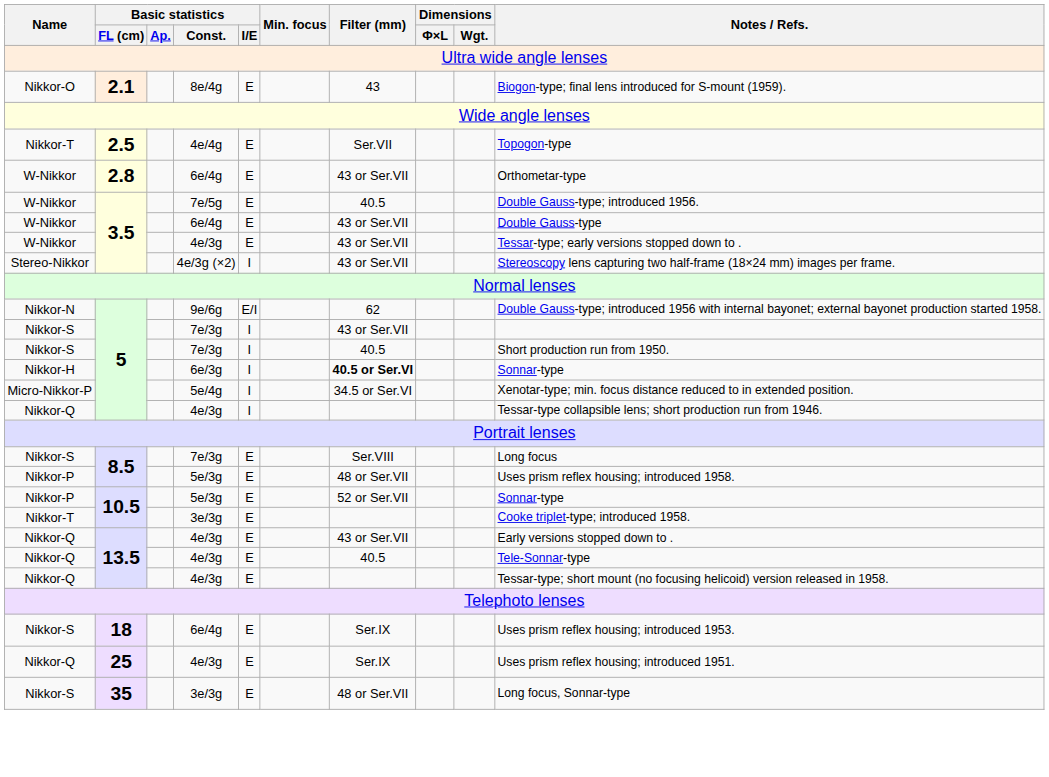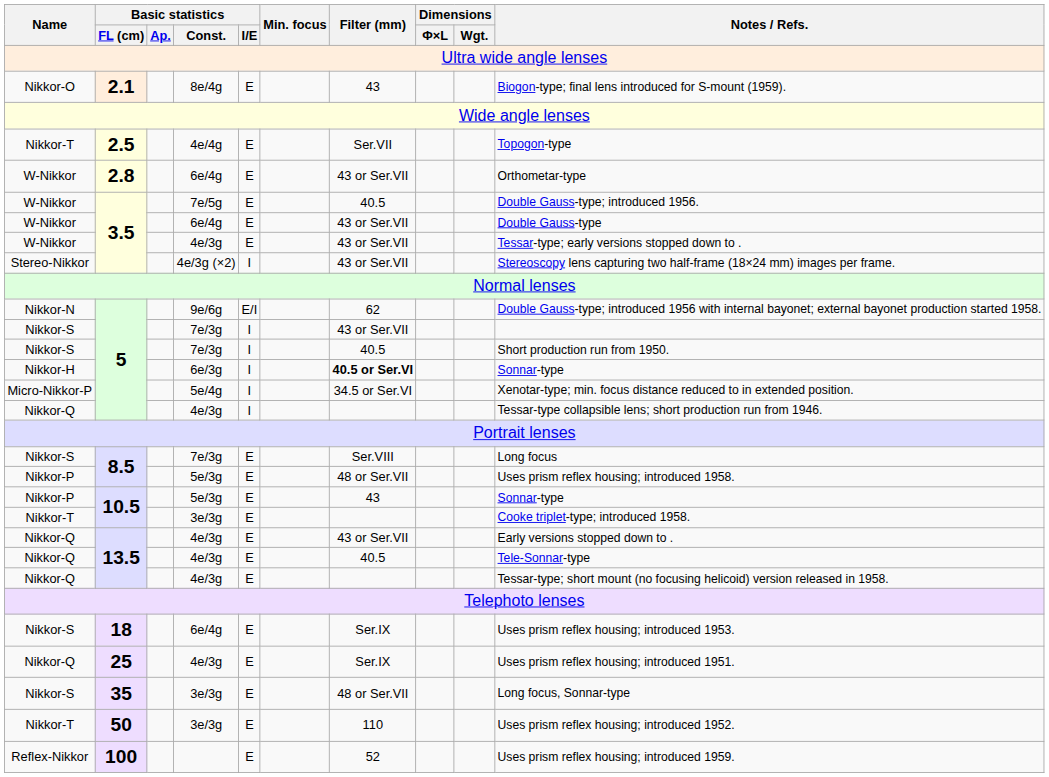 <table class="wikitable sortable" style="font-size:90%;text-align:center;">
 <tr>
 <th rowspan=2>Name</th>
 <th colspan=4>Basic statistics</th>
 <th rowspan=2>Min. focus</th>
 <th rowspan=2>Filter (mm)</th>
 <th colspan=2>Dimensions</th>
 <th rowspan=2 class="unsortable">Notes / Refs.</th>
 </tr>
 <tr>
 <th><a href='#'>FL</a> (cm)</th>
 <th><a href='#'>Ap.</a></th>
 <th>Const.</th>
 <th>I/E</th>
 <th>Φ×L</th>
 <th>Wgt.</th>
 </tr>
 <tr>
 <td colspan=10 style="font-size:125%;background:#fed;" data-sort-value="zzz010"><a href='#'>Ultra wide angle lenses</a></td>
 </tr>
 <tr>
 <td>Nikkor-O</td>
 <th style="font-size:150%;background:#fed;">2.1</th>
 <td></td>
 <td>8e/4g</td>
 <td>E</td>
 <td></td>
 <td>43</td>
 <td></td>
 <td></td>
 <td style="text-align:left;font-size:95%;"><a href='#'>Biogon</a>-type; final lens introduced for S-mount (1959).</td>
 </tr>
 <tr>
 <td colspan=10 style="font-size:125%;background:#ffd;" data-sort-value="zzz020"><a href='#'>Wide angle lenses</a></td>
 </tr>
 <tr>
 <td>Nikkor-T</td>
 <th style="font-size:150%;background:#ffd;">2.5</th>
 <td></td>
 <td>4e/4g</td>
 <td>E</td>
 <td></td>
 <td>Ser.VII</td>
 <td></td>
 <td></td>
 <td style="text-align:left;font-size:95%;"><a href='#'>Topogon</a>-type</td>
 </tr>
 <tr>
 <td>W-Nikkor</td>
 <th style="font-size:150%;background:#ffd;">2.8</th>
 <td></td>
 <td>6e/4g</td>
 <td>E</td>
 <td></td>
 <td>43 or Ser.VII</td>
 <td></td>
 <td></td>
 <td style="text-align:left;font-size:95%;">Orthometar-type</td>
 </tr>
 <tr>
 <td>W-Nikkor</td>
 <th style="font-size:150%;background:#ffd;" rowspan=4>3.5</th>
 <td></td>
 <td>7e/5g</td>
 <td>E</td>
 <td></td>
 <td>40.5</td>
 <td></td>
 <td></td>
 <td style="text-align:left;font-size:95%;"><a href='#'>Double Gauss</a>-type; introduced 1956.</td>
 </tr>
 <tr>
 <td>W-Nikkor</td>
 <td></td>
 <td>6e/4g</td>
 <td>E</td>
 <td></td>
 <td>43 or Ser.VII</td>
 <td></td>
 <td></td>
 <td style="text-align:left;font-size:95%;"><a href='#'>Double Gauss</a>-type</td>
 </tr>
 <tr>
 <td>W-Nikkor</td>
 <td></td>
 <td>4e/3g</td>
 <td>E</td>
 <td></td>
 <td>43 or Ser.VII</td>
 <td></td>
 <td></td>
 <td style="text-align:left;font-size:95%;"><a href='#'>Tessar</a>-type; early versions stopped down to .</td>
 </tr>
 <tr>
 <td>Stereo-Nikkor</td>
 <td></td>
 <td>4e/3g (×2)</td>
 <td>I</td>
 <td></td>
 <td>43 or Ser.VII</td>
 <td></td>
 <td></td>
 <td style="text-align:left;font-size:95%;"><a href='#'>Stereoscopy</a> lens capturing two half-frame (18×24 mm) images per frame.</td>
 </tr>
 <tr>
 <td colspan=10 style="font-size:125%;background:#dfd;" data-sort-value="zzz030"><a href='#'>Normal lenses</a></td>
 </tr>
 <tr>
 <td>Nikkor-N</td>
 <th style="font-size:150%;background:#dfd;" rowspan=6>5</th>
 <td></td>
 <td>9e/6g</td>
 <td>E/I</td>
 <td></td>
 <td>62</td>
 <td></td>
 <td></td>
 <td style="text-align:left;font-size:95%;"><a href='#'>Double Gauss</a>-type; introduced 1956 with internal bayonet; external bayonet production started 1958.</td>
 </tr>
 <tr>
 <td>Nikkor-S</td>
 <td></td>
 <td>7e/3g</td>
 <td>I</td>
 <td></td>
 <td>43 or Ser.VII</td>
 <td></td>
 <td></td>
 <td style="text-align:left;font-size:95%;"></td>
 </tr>
 <tr>
 <td>Nikkor-S</td>
 <td></td>
 <td>7e/3g</td>
 <td>I</td>
 <td></td>
 <td>40.5</td>
 <td></td>
 <td></td>
 <td style="text-align:left;font-size:95%;">Short production run from 1950.</td>
 </tr>
 <tr>
 <td>Nikkor-H</td>
 <td></td>
 <td>6e/3g</td>
 <td>I</td>
 <td></td>
 <td><strong>40.5 or Ser.VI</strong></td>
 <td></td>
 <td></td>
 <td style="text-align:left;font-size:95%;"><a href='#'>Sonnar</a>-type</td>
 </tr>
 <tr>
 <td>Micro-Nikkor-P</td>
 <td></td>
 <td>5e/4g</td>
 <td>I</td>
 <td></td>
 <td>34.5 or Ser.VI</td>
 <td></td>
 <td></td>
 <td style="text-align:left;font-size:95%;">Xenotar-type; min. focus distance reduced to  in extended position.</td>
 </tr>
 <tr>
 <td>Nikkor-Q</td>
 <td></td>
 <td>4e/3g</td>
 <td>I</td>
 <td></td>
 <td></td>
 <td></td>
 <td></td>
 <td style="text-align:left;font-size:95%;">Tessar-type collapsible lens; short production run from 1946.</td>
 </tr>
 <tr>
 <td colspan=10 style="font-size:125%;background:#ddf;" data-sort-value="zzz040"><a href='#'>Portrait lenses</a></td>
 </tr>
 <tr>
 <td>Nikkor-S</td>
 <th style="font-size:150%;background:#ddf;" rowspan=2>8.5</th>
 <td></td>
 <td>7e/3g</td>
 <td>E</td>
 <td></td>
 <td>Ser.VIII</td>
 <td></td>
 <td></td>
 <td style="text-align:left;font-size:95%;">Long focus</td>
 </tr>
 <tr>
 <td>Nikkor-P</td>
 <td></td>
 <td>5e/3g</td>
 <td>E</td>
 <td></td>
 <td>48 or Ser.VII</td>
 <td></td>
 <td></td>
 <td style="text-align:left;font-size:95%;">Uses prism reflex housing; introduced 1958.</td>
 </tr>
 <tr>
 <td>Nikkor-P</td>
 <th style="font-size:150%;background:#ddf;" rowspan=2>10.5</th>
 <td></td>
 <td>5e/3g</td>
 <td>E</td>
 <td></td>
-<td>52 or Ser.VII</td>
+<td>43</td>
 <td></td>
 <td></td>
 <td style="text-align:left;font-size:95%;"><a href='#'>Sonnar</a>-type</td>
 </tr>
 <tr>
 <td>Nikkor-T</td>
 <td></td>
 <td>3e/3g</td>
 <td>E</td>
 <td></td>
 <td></td>
 <td></td>
 <td></td>
 <td style="text-align:left;font-size:95%;"><a href='#'>Cooke triplet</a>-type; introduced 1958.</td>
 </tr>
 <tr>
 <td>Nikkor-Q</td>
 <th style="font-size:150%;background:#ddf;" rowspan=3>13.5</th>
 <td></td>
 <td>4e/3g</td>
 <td>E</td>
 <td></td>
 <td>43 or Ser.VII</td>
 <td></td>
 <td></td>
 <td style="text-align:left;font-size:95%;">Early versions stopped down to .</td>
 </tr>
 <tr>
 <td>Nikkor-Q</td>
 <td></td>
 <td>4e/3g</td>
 <td>E</td>
 <td></td>
 <td>40.5</td>
 <td></td>
 <td></td>
 <td style="text-align:left;font-size:95%;"><a href='#'>Tele-Sonnar</a>-type</td>
 </tr>
 <tr>
 <td>Nikkor-Q</td>
 <td></td>
 <td>4e/3g</td>
 <td>E</td>
 <td></td>
 <td></td>
 <td></td>
 <td></td>
 <td style="text-align:left;font-size:95%;">Tessar-type; short mount (no focusing helicoid) version released in 1958.</td>
 </tr>
 <tr>
 <td colspan=10 style="font-size:125%;background:#edf;" data-sort-value="zzz040"><a href='#'>Telephoto lenses</a></td>
 </tr>
 <tr>
 <td>Nikkor-S</td>
 <th style="font-size:150%;background:#edf;">18</th>
 <td></td>
 <td>6e/4g</td>
 <td>E</td>
 <td></td>
 <td>Ser.IX</td>
 <td></td>
 <td></td>
 <td style="text-align:left;font-size:95%;">Uses prism reflex housing; introduced 1953.</td>
 </tr>
 <tr>
 <td>Nikkor-Q</td>
 <th style="font-size:150%;background:#edf;">25</th>
 <td></td>
 <td>4e/3g</td>
 <td>E</td>
 <td></td>
 <td>Ser.IX</td>
 <td></td>
 <td></td>
 <td style="text-align:left;font-size:95%;">Uses prism reflex housing; introduced 1951.</td>
 </tr>
 <tr>
 <td>Nikkor-S</td>
 <th style="font-size:150%;background:#edf;">35</th>
 <td></td>
 <td>3e/3g</td>
 <td>E</td>
 <td></td>
 <td>48 or Ser.VII</td>
 <td></td>
 <td></td>
 <td style="text-align:left;font-size:95%;">Long focus, Sonnar-type</td>
 </tr>
+<tr>
+<td>Nikkor-T</td>
+<th style="font-size:150%;background:#edf;">50</th>
+<td></td>
+<td>3e/3g</td>
+<td>E</td>
+<td></td>
+<td>110</td>
+<td></td>
+<td></td>
+<td style="text-align:left;font-size:95%;">Uses prism reflex housing; introduced 1952.</td>
+</tr>
+<tr>
+<td>Reflex-Nikkor</td>
+<th style="font-size:150%;background:#edf;">100</th>
+<td></td>
+<td></td>
+<td>E</td>
+<td></td>
+<td>52</td>
+<td></td>
+<td></td>
+<td style="text-align:left;font-size:95%;">Uses prism reflex housing; introduced 1959.</td>
+</tr>
 </table>
